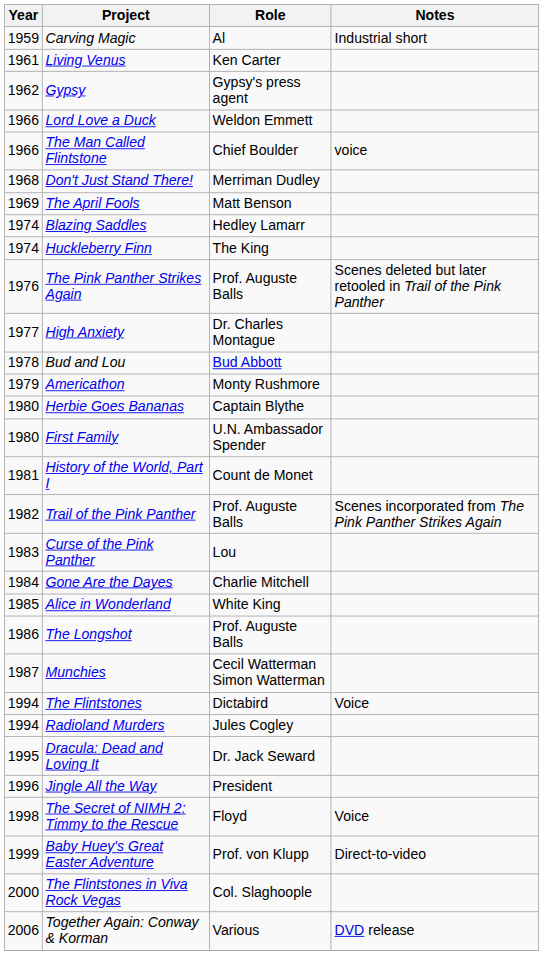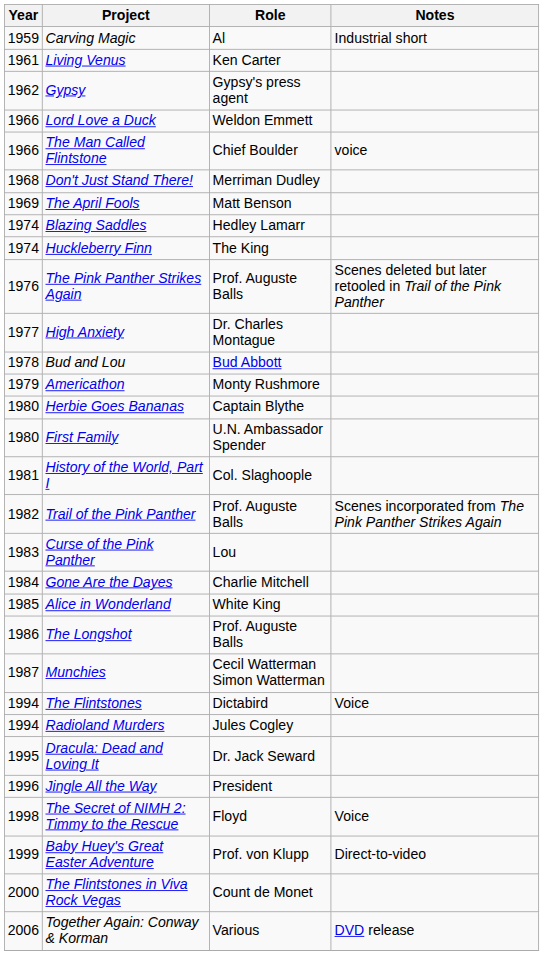 <table class="wikitable sortable">
 <tr>
 <th>Year</th>
 <th>Project</th>
 <th>Role</th>
 <th class="unsortable">Notes</th>
 </tr>
 <tr>
 <td>1959</td>
 <td><em>Carving Magic</em></td>
 <td>Al</td>
 <td>Industrial short</td>
 </tr>
 <tr>
 <td>1961</td>
 <td><em><a href='#'>Living Venus</a></em></td>
 <td>Ken Carter</td>
 <td></td>
 </tr>
 <tr>
 <td>1962</td>
 <td><em><a href='#'>Gypsy</a></em></td>
 <td>Gypsy's press agent</td>
 <td></td>
 </tr>
 <tr>
 <td>1966</td>
 <td><em><a href='#'>Lord Love a Duck</a></em></td>
 <td>Weldon Emmett</td>
 <td></td>
 </tr>
 <tr>
 <td>1966</td>
 <td><em><a href='#'>The Man Called Flintstone</a></em></td>
 <td>Chief Boulder</td>
 <td>voice</td>
 </tr>
 <tr>
 <td>1968</td>
 <td><em><a href='#'>Don't Just Stand There!</a></em></td>
 <td>Merriman Dudley</td>
 <td></td>
 </tr>
 <tr>
 <td>1969</td>
 <td><em><a href='#'>The April Fools</a></em></td>
 <td>Matt Benson</td>
 <td></td>
 </tr>
 <tr>
 <td>1974</td>
 <td><em><a href='#'>Blazing Saddles</a></em></td>
 <td>Hedley Lamarr</td>
 <td></td>
 </tr>
 <tr>
 <td>1974</td>
 <td><em><a href='#'>Huckleberry Finn</a></em></td>
 <td>The King</td>
 <td></td>
 </tr>
 <tr>
 <td>1976</td>
 <td><em><a href='#'>The Pink Panther Strikes Again</a></em></td>
 <td>Prof. Auguste Balls</td>
 <td>Scenes deleted but later retooled in <em>Trail of the Pink Panther</em></td>
 </tr>
 <tr>
 <td>1977</td>
 <td><em><a href='#'>High Anxiety</a></em></td>
 <td>Dr. Charles Montague</td>
 <td></td>
 </tr>
 <tr>
 <td>1978</td>
 <td><em>Bud and Lou</em></td>
 <td><a href='#'>Bud Abbott</a></td>
 <td></td>
 </tr>
 <tr>
 <td>1979</td>
 <td><em><a href='#'>Americathon</a></em></td>
 <td>Monty Rushmore</td>
 <td></td>
 </tr>
 <tr>
 <td>1980</td>
 <td><em><a href='#'>Herbie Goes Bananas</a></em></td>
 <td>Captain Blythe</td>
 <td></td>
 </tr>
 <tr>
 <td>1980</td>
 <td><em><a href='#'>First Family</a></em></td>
 <td>U.N. Ambassador Spender</td>
 <td></td>
 </tr>
 <tr>
 <td>1981</td>
 <td><em><a href='#'>History of the World, Part I</a></em></td>
-<td>Count de Monet</td>
+<td>Col. Slaghoople</td>
 <td></td>
 </tr>
 <tr>
 <td>1982</td>
 <td><em><a href='#'>Trail of the Pink Panther</a></em></td>
 <td>Prof. Auguste Balls</td>
 <td>Scenes incorporated from <em>The Pink Panther Strikes Again</em></td>
 </tr>
 <tr>
 <td>1983</td>
 <td><em><a href='#'>Curse of the Pink Panther</a></em></td>
 <td>Lou</td>
 <td></td>
 </tr>
 <tr>
 <td>1984</td>
 <td><em><a href='#'>Gone Are the Dayes</a></em></td>
 <td>Charlie Mitchell</td>
 <td></td>
 </tr>
 <tr>
 <td>1985</td>
 <td><em><a href='#'>Alice in Wonderland</a></em></td>
 <td>White King</td>
 <td></td>
 </tr>
 <tr>
 <td>1986</td>
 <td><em><a href='#'>The Longshot</a></em></td>
 <td>Prof. Auguste Balls</td>
 <td></td>
 </tr>
 <tr>
 <td>1987</td>
 <td><em><a href='#'>Munchies</a></em></td>
 <td>Cecil Watterman <br> Simon Watterman</td>
 <td></td>
 </tr>
 <tr>
 <td>1994</td>
 <td><em><a href='#'>The Flintstones</a></em></td>
 <td>Dictabird</td>
 <td>Voice</td>
 </tr>
 <tr>
 <td>1994</td>
 <td><em><a href='#'>Radioland Murders</a></em></td>
 <td>Jules Cogley</td>
 <td></td>
 </tr>
 <tr>
 <td>1995</td>
 <td><em><a href='#'>Dracula: Dead and Loving It</a></em></td>
 <td>Dr. Jack Seward</td>
 <td></td>
 </tr>
 <tr>
 <td>1996</td>
 <td><em><a href='#'>Jingle All the Way</a></em></td>
 <td>President</td>
 <td></td>
 </tr>
 <tr>
 <td>1998</td>
 <td><em><a href='#'>The Secret of NIMH 2: Timmy to the Rescue</a></em></td>
 <td>Floyd</td>
 <td>Voice</td>
 </tr>
 <tr>
 <td>1999</td>
 <td><em><a href='#'>Baby Huey's Great Easter Adventure</a></em></td>
 <td>Prof. von Klupp</td>
 <td>Direct-to-video</td>
 </tr>
 <tr>
 <td>2000</td>
 <td><em><a href='#'>The Flintstones in Viva Rock Vegas</a></em></td>
-<td>Col. Slaghoople</td>
+<td>Count de Monet</td>
 <td></td>
 </tr>
 <tr>
 <td>2006</td>
 <td><em>Together Again: Conway & Korman</em></td>
 <td>Various</td>
 <td><a href='#'>DVD</a> release</td>
 </tr>
 <tr>
 </tr>
 </table>
